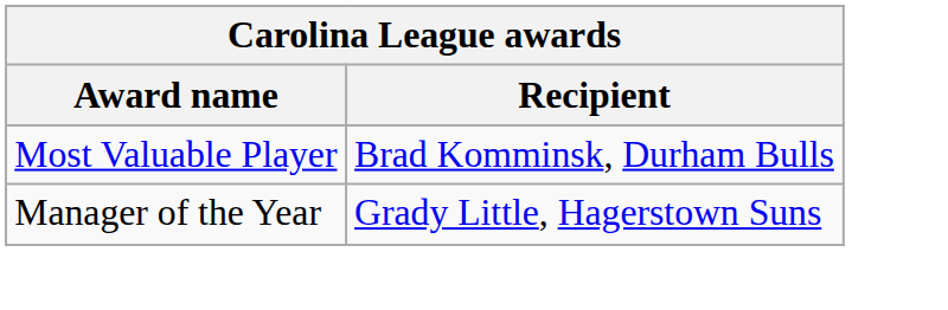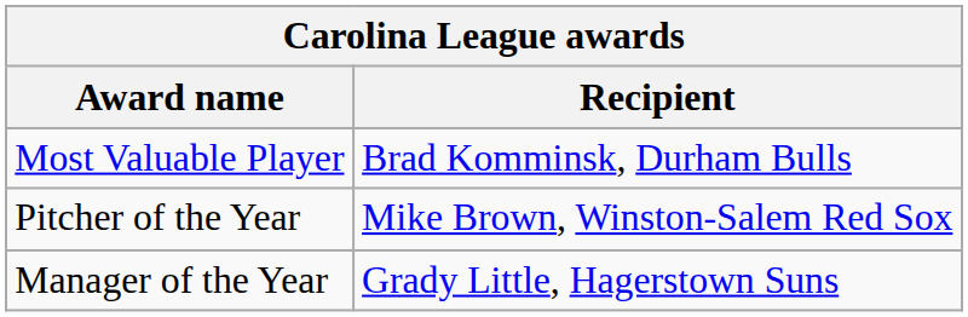 <table class="wikitable">
 <tr>
 <th colspan="2">Carolina League awards</th>
 </tr>
 <tr>
 <th>Award name</th>
 <th>Recipient</th>
 </tr>
 <tr>
 <td><a href='#'>Most Valuable Player</a></td>
 <td><a href='#'>Brad Komminsk</a>, <a href='#'>Durham Bulls</a></td>
 </tr>
 <tr>
+<td>Pitcher of the Year</td>
+<td><a href='#'>Mike Brown</a>, <a href='#'>Winston-Salem Red Sox</a></td>
+</tr>
+<tr>
 <td>Manager of the Year</td>
 <td><a href='#'>Grady Little</a>, <a href='#'>Hagerstown Suns</a></td>
 </tr>
 </table>
